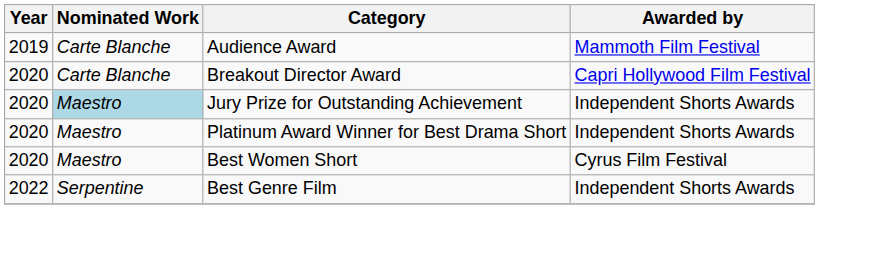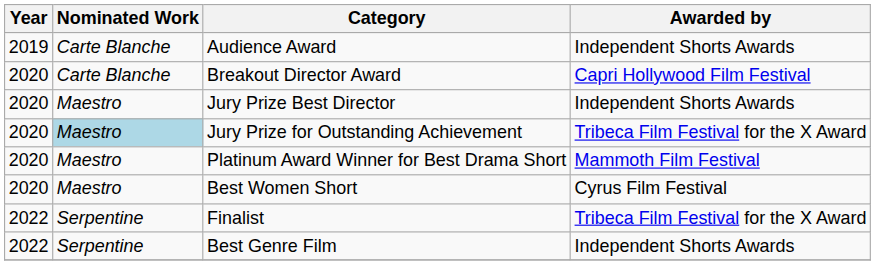 <table class="wikitable sortable">
 <tr>
 <th>Year</th>
 <th>Nominated Work</th>
 <th>Category</th>
 <th>Awarded by</th>
 </tr>
 <tr>
 <td>2019</td>
 <td><em>Carte Blanche</em></td>
 <td>Audience Award </td>
-<td><a href='#'>Mammoth Film Festival</a></td>
+<td>Independent Shorts Awards</td>
 </tr>
 <tr>
 <td>2020</td>
 <td><em>Carte Blanche</em></td>
 <td>Breakout Director Award </td>
 <td><a href='#'>Capri Hollywood Film Festival</a></td>
 </tr>
 <tr>
 <td>2020</td>
+<td><em>Maestro</em></td>
+<td>Jury Prize Best Director</td>
+<td>Independent Shorts Awards</td>
+</tr>
+<tr>
+<td>2020</td>
 <td style="background: lightblue;"><em>Maestro</em></td>
 <td>Jury Prize for Outstanding Achievement</td>
-<td>Independent Shorts Awards</td>
+<td><a href='#'>Tribeca Film Festival</a> for the X Award</td>
 </tr>
 <tr>
 <td>2020</td>
 <td><em>Maestro</em></td>
 <td>Platinum Award Winner for Best Drama Short</td>
-<td>Independent Shorts Awards</td>
+<td><a href='#'>Mammoth Film Festival</a></td>
 </tr>
 <tr>
 <td>2020</td>
 <td><em>Maestro</em></td>
 <td>Best Women Short</td>
 <td>Cyrus Film Festival</td>
 </tr>
 <tr>
 <td>2022</td>
 <td><em>Serpentine</em></td>
+<td>Finalist</td>
+<td><a href='#'>Tribeca Film Festival</a> for the X Award</td>
+</tr>
+<tr>
+<td>2022</td>
+<td><em>Serpentine</em></td>
 <td>Best Genre Film</td>
 <td>Independent Shorts Awards</td>
 </tr>
 <tr>
 </tr>
 </table>
